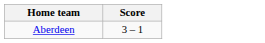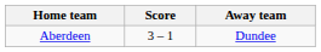 <table class="wikitable" style="text-align: center">
 <tr>
 <th width=140>Home team</th>
 <th width=80>Score</th>
+<th width=140>Away team</th>
 </tr>
 <tr>
 <td><a href='#'>Aberdeen</a></td>
 <td>3 – 1</td>
+<td><a href='#'>Dundee</a></td>
 </tr>
 </table>
